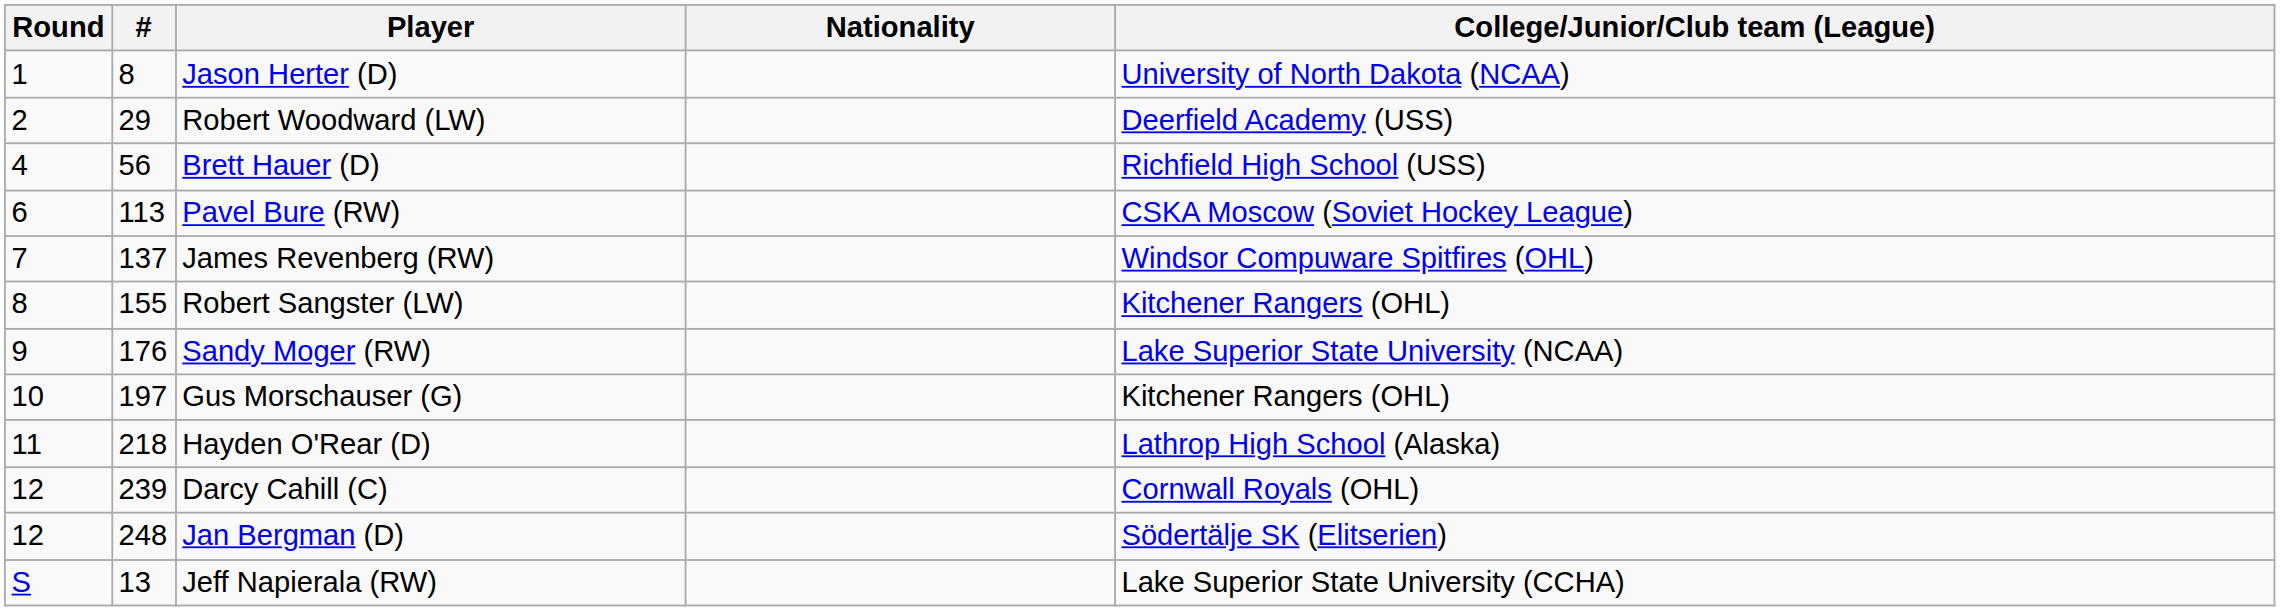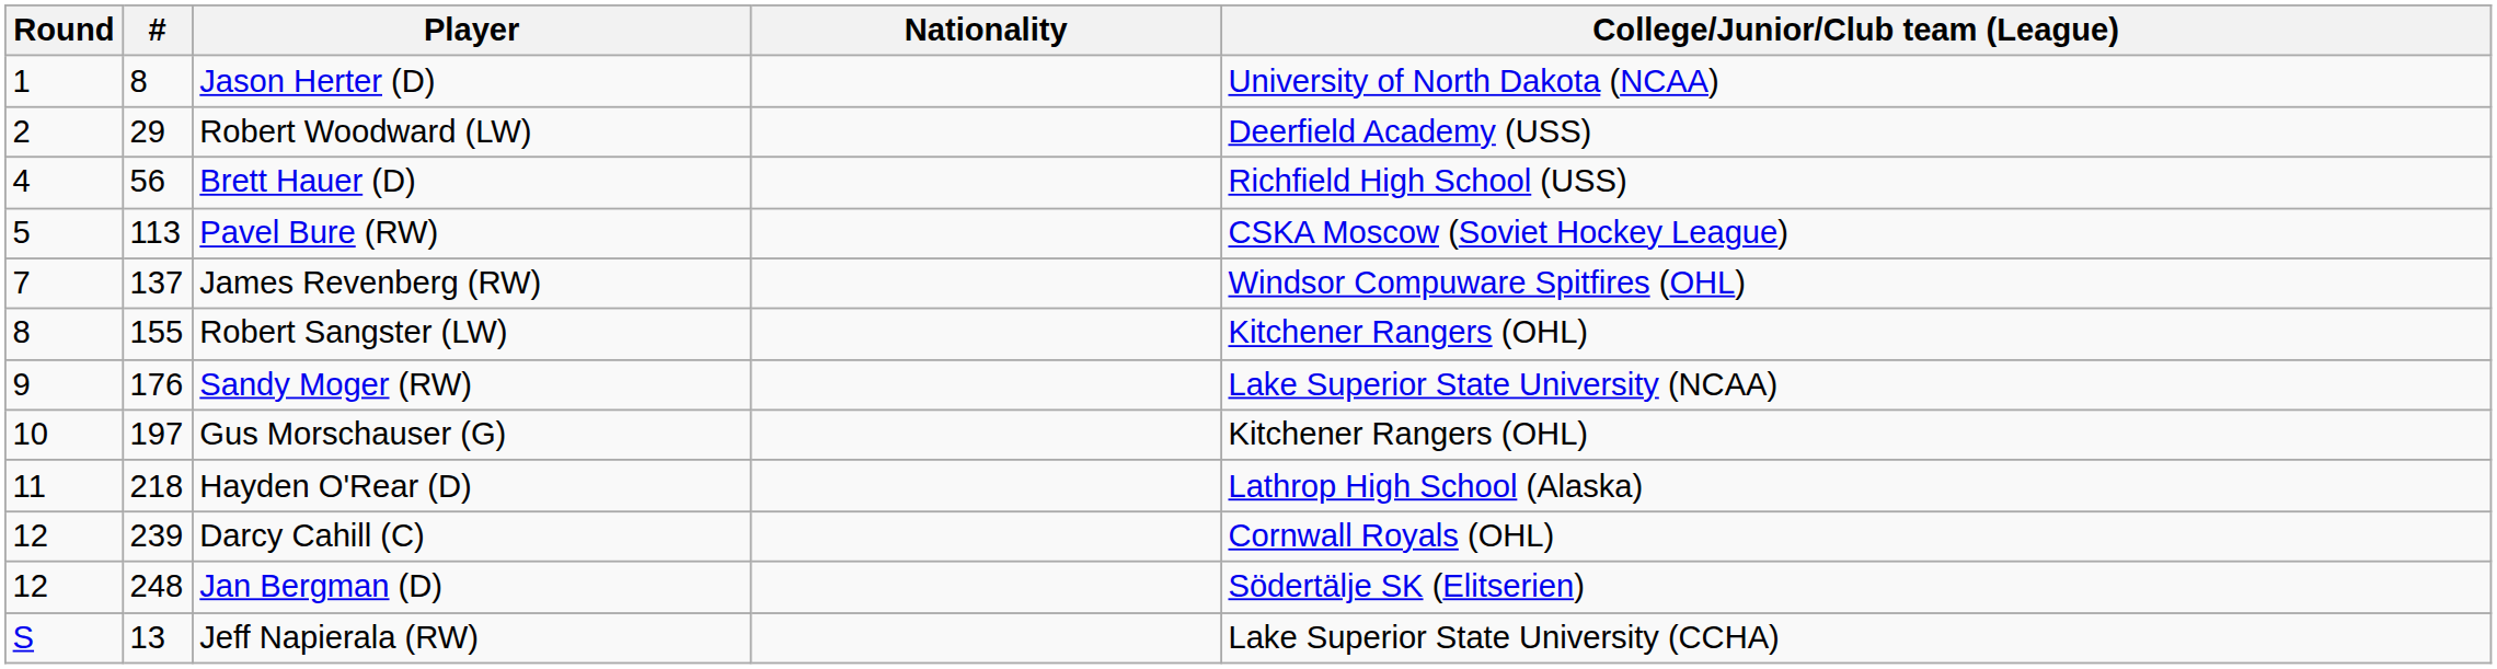 <table class="wikitable">
 <tr>
 <th bgcolor="#DDDDFF" width="2.75%">Round</th>
 <th bgcolor="#DDDDFF" width="2.75%">#</th>
 <th bgcolor="#DDDDFF" width="22.0%">Player</th>
 <th bgcolor="#DDDDFF" width="18.5%">Nationality</th>
 <th bgcolor="#DDDDFF" width="50.0%">College/Junior/Club team (League)</th>
 </tr>
 <tr>
 <td>1</td>
 <td>8</td>
 <td><a href='#'>Jason Herter</a>  (D)</td>
 <td></td>
 <td><a href='#'>University of North Dakota</a>  (<a href='#'>NCAA</a>)</td>
 </tr>
 <tr>
 <td>2</td>
 <td>29</td>
 <td>Robert Woodward  (LW)</td>
 <td></td>
 <td><a href='#'>Deerfield Academy</a> (USS)</td>
 </tr>
 <tr>
 <td>4</td>
 <td>56</td>
 <td><a href='#'>Brett Hauer</a>  (D)</td>
 <td></td>
 <td><a href='#'>Richfield High School</a> (USS)</td>
 </tr>
 <tr>
-<td>6</td>
+<td>5</td>
 <td>113</td>
 <td><a href='#'>Pavel Bure</a>  (RW)</td>
 <td></td>
 <td><a href='#'>CSKA Moscow</a> (<a href='#'>Soviet Hockey League</a>)</td>
 </tr>
 <tr>
 <td>7</td>
 <td>137</td>
 <td>James Revenberg  (RW)</td>
 <td></td>
 <td><a href='#'>Windsor Compuware Spitfires</a> (<a href='#'>OHL</a>)</td>
 </tr>
 <tr>
 <td>8</td>
 <td>155</td>
 <td>Robert Sangster  (LW)</td>
 <td></td>
 <td><a href='#'>Kitchener Rangers</a> (OHL)</td>
 </tr>
 <tr>
 <td>9</td>
 <td>176</td>
 <td><a href='#'>Sandy Moger</a>  (RW)</td>
 <td></td>
 <td><a href='#'>Lake Superior State University</a> (NCAA)</td>
 </tr>
 <tr>
 <td>10</td>
 <td>197</td>
 <td>Gus Morschauser  (G)</td>
 <td></td>
 <td>Kitchener Rangers (OHL)</td>
 </tr>
 <tr>
 <td>11</td>
 <td>218</td>
 <td>Hayden O'Rear  (D)</td>
 <td></td>
 <td><a href='#'>Lathrop High School</a> (Alaska)</td>
 </tr>
 <tr>
 <td>12</td>
 <td>239</td>
 <td>Darcy Cahill  (C)</td>
 <td></td>
 <td><a href='#'>Cornwall Royals</a> (OHL)</td>
 </tr>
 <tr>
 <td>12</td>
 <td>248</td>
 <td><a href='#'>Jan Bergman</a>  (D)</td>
 <td></td>
 <td><a href='#'>Södertälje SK</a> (<a href='#'>Elitserien</a>)</td>
 </tr>
 <tr>
 <td><a href='#'>S</a></td>
 <td>13</td>
 <td>Jeff Napierala (RW)</td>
 <td></td>
 <td>Lake Superior State University (CCHA)</td>
 </tr>
 </table>
